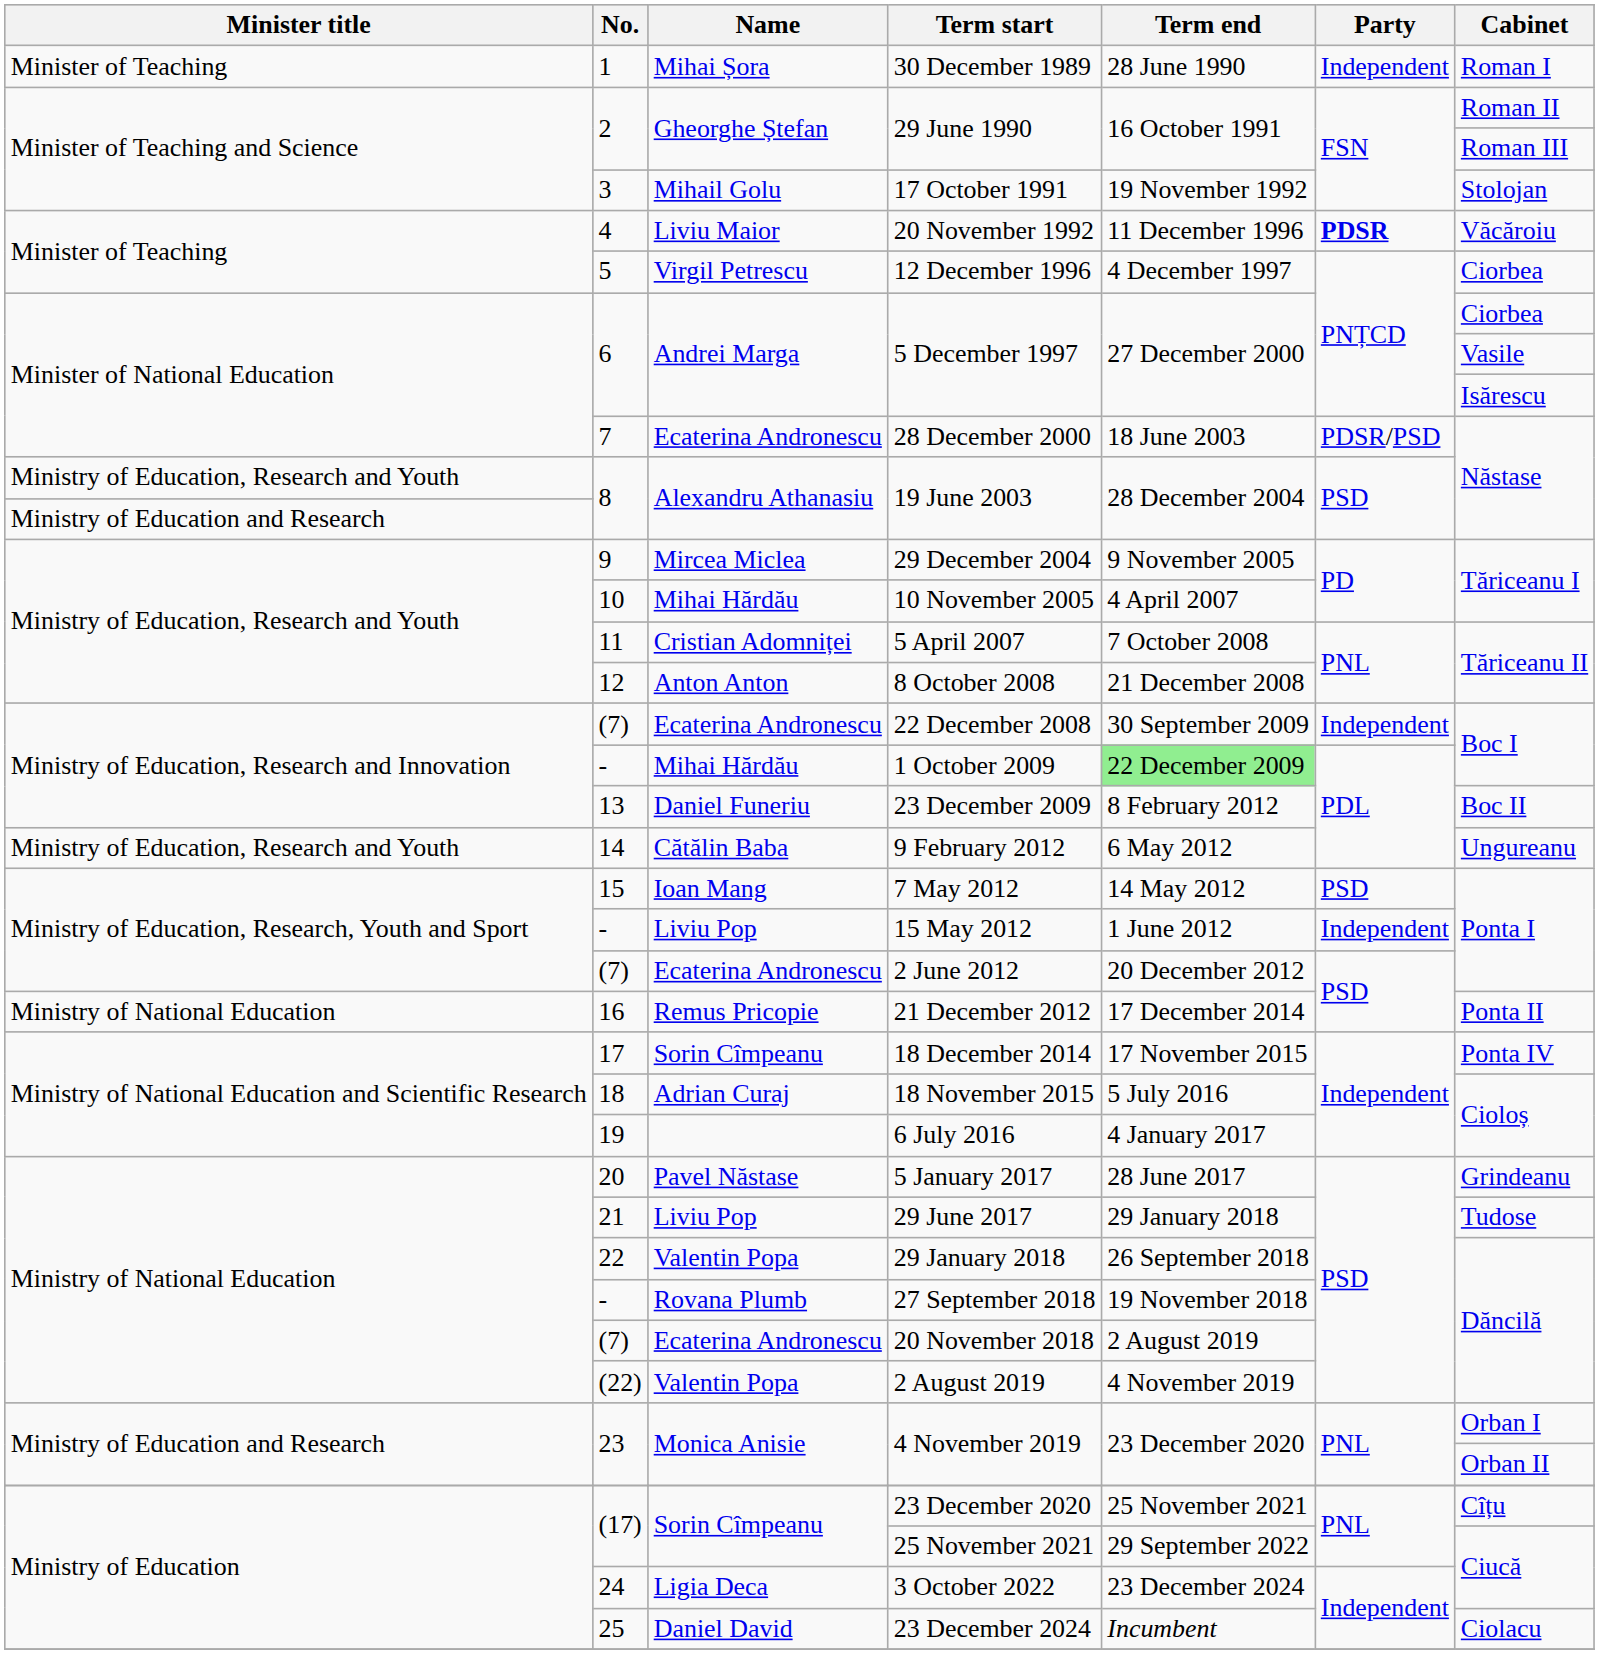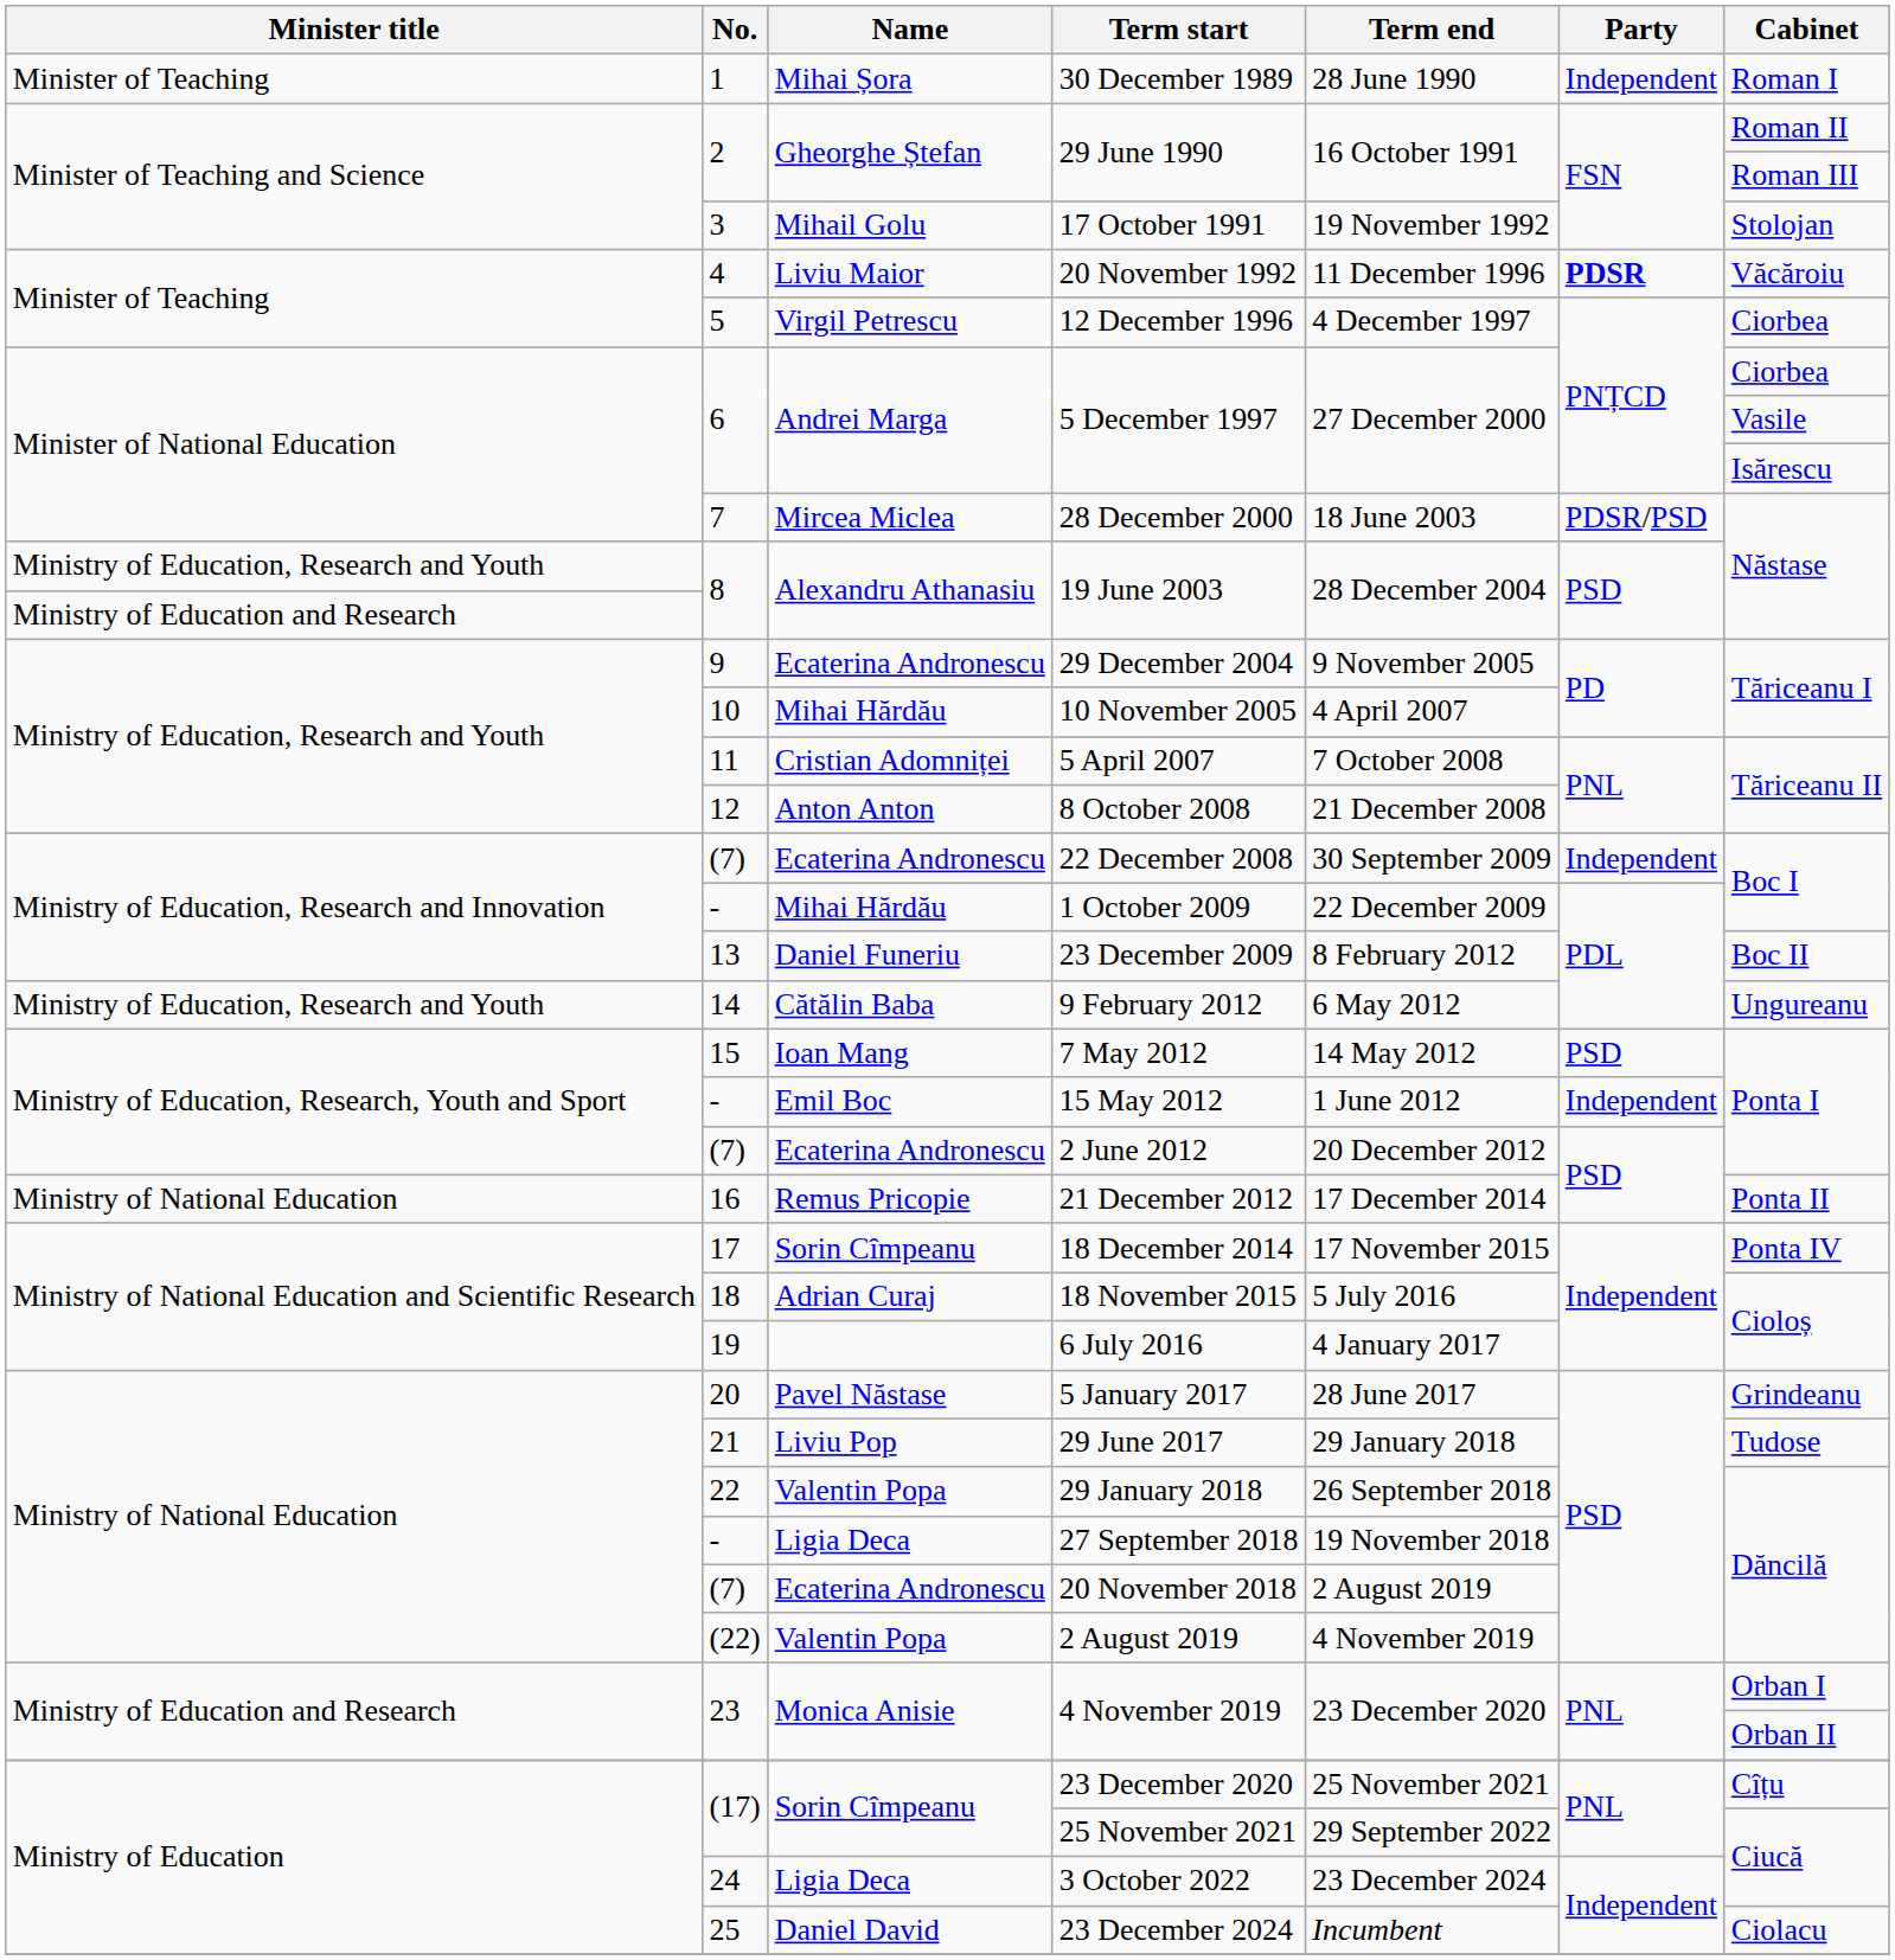 <table class="wikitable">
 <tr>
 <th>Minister title</th>
 <th>No.</th>
 <th>Name</th>
 <th>Term start</th>
 <th>Term end</th>
 <th>Party</th>
 <th>Cabinet</th>
 </tr>
 <tr>
 <td>Minister of Teaching</td>
 <td>1</td>
 <td><a href='#'>Mihai Șora</a></td>
 <td>30 December 1989</td>
 <td>28 June 1990</td>
 <td><a href='#'>Independent</a></td>
 <td><a href='#'>Roman I</a></td>
 </tr>
 <tr>
 <td rowspan="3">Minister of Teaching and Science</td>
 <td rowspan="2">2</td>
 <td rowspan="2"><a href='#'>Gheorghe Ștefan</a></td>
 <td rowspan="2">29 June 1990</td>
 <td rowspan="2">16 October 1991</td>
 <td rowspan="3"><a href='#'>FSN</a></td>
 <td><a href='#'>Roman II</a></td>
 </tr>
 <tr>
 <td><a href='#'>Roman III</a></td>
 </tr>
 <tr>
 <td>3</td>
 <td><a href='#'>Mihail Golu</a></td>
 <td>17 October 1991</td>
 <td>19 November 1992</td>
 <td><a href='#'>Stolojan</a></td>
 </tr>
 <tr>
 <td rowspan="2">Minister of Teaching</td>
 <td>4</td>
 <td><a href='#'>Liviu Maior</a></td>
 <td>20 November 1992</td>
 <td>11 December 1996</td>
 <td><strong><a href='#'>PDSR</a></strong></td>
 <td><a href='#'>Văcăroiu</a></td>
 </tr>
 <tr>
 <td>5</td>
 <td><a href='#'>Virgil Petrescu</a></td>
 <td>12 December 1996</td>
 <td>4 December 1997</td>
 <td rowspan="4"><a href='#'>PNȚCD</a></td>
 <td><a href='#'>Ciorbea</a></td>
 </tr>
 <tr>
 <td rowspan="4">Minister of National Education</td>
 <td rowspan="3">6</td>
 <td rowspan="3"><a href='#'>Andrei Marga</a></td>
 <td rowspan="3">5 December 1997</td>
 <td rowspan="3">27 December 2000</td>
 <td><a href='#'>Ciorbea</a></td>
 </tr>
 <tr>
 <td><a href='#'>Vasile</a></td>
 </tr>
 <tr>
 <td><a href='#'>Isărescu</a></td>
 </tr>
 <tr>
 <td>7</td>
-<td><a href='#'>Ecaterina Andronescu</a></td>
+<td><a href='#'>Mircea Miclea</a></td>
 <td>28 December 2000</td>
 <td>18 June 2003</td>
 <td><a href='#'>PDSR</a>/<a href='#'>PSD</a></td>
 <td rowspan="3"><a href='#'>Năstase</a></td>
 </tr>
 <tr>
 <td>Ministry of Education, Research and Youth</td>
 <td rowspan="2">8</td>
 <td rowspan="2"><a href='#'>Alexandru Athanasiu</a></td>
 <td rowspan="2">19 June 2003</td>
 <td rowspan="2">28 December 2004</td>
 <td rowspan="2"><a href='#'>PSD</a></td>
 </tr>
 <tr>
 <td>Ministry of Education and Research</td>
 </tr>
 <tr>
 <td rowspan="4">Ministry of Education, Research and Youth</td>
 <td>9</td>
-<td><a href='#'>Mircea Miclea</a></td>
+<td><a href='#'>Ecaterina Andronescu</a></td>
 <td>29 December 2004</td>
 <td>9 November 2005</td>
 <td rowspan="2"><a href='#'>PD</a></td>
 <td rowspan="2"><a href='#'>Tăriceanu I</a></td>
 </tr>
 <tr>
 <td>10</td>
 <td><a href='#'>Mihai Hărdău</a></td>
 <td>10 November 2005</td>
 <td>4 April 2007</td>
 </tr>
 <tr>
 <td>11</td>
 <td><a href='#'>Cristian Adomniței</a></td>
 <td>5 April 2007</td>
 <td>7 October 2008</td>
 <td rowspan="2"><a href='#'>PNL</a></td>
 <td rowspan="2"><a href='#'>Tăriceanu II</a></td>
 </tr>
 <tr>
 <td>12</td>
 <td><a href='#'>Anton Anton</a></td>
 <td>8 October 2008</td>
 <td>21 December 2008</td>
 </tr>
 <tr>
 <td rowspan="3">Ministry of Education, Research and Innovation</td>
 <td>(7)</td>
 <td><a href='#'>Ecaterina Andronescu</a></td>
 <td>22 December 2008</td>
 <td>30 September 2009</td>
 <td><a href='#'>Independent</a></td>
 <td rowspan="2"><a href='#'>Boc I</a></td>
 </tr>
 <tr>
 <td>-</td>
 <td><a href='#'>Mihai Hărdău</a></td>
 <td>1 October 2009</td>
-<td style="background: lightgreen;">22 December 2009</td>
+<td>22 December 2009</td>
 <td rowspan="4"><a href='#'>PDL</a></td>
 </tr>
 <tr>
 <td>13</td>
 <td><a href='#'>Daniel Funeriu</a></td>
 <td>23 December 2009</td>
 <td>8 February 2012</td>
 <td rowspan="1"><a href='#'>Boc II</a></td>
 </tr>
 <tr>
 <td>Ministry of Education, Research and Youth</td>
 <td rowspan="2">14</td>
 <td rowspan="2"><a href='#'>Cătălin Baba</a></td>
 <td rowspan="2">9 February 2012</td>
 <td rowspan="2">6 May 2012</td>
 <td rowspan="2"><a href='#'>Ungureanu</a></td>
 </tr>
 <tr>
 <td rowspan="4">Ministry of Education, Research, Youth and Sport</td>
 </tr>
 <tr>
 <td>15</td>
 <td><a href='#'>Ioan Mang</a></td>
 <td>7 May 2012</td>
 <td>14 May 2012</td>
 <td><a href='#'>PSD</a></td>
 <td rowspan="3"><a href='#'>Ponta I</a></td>
 </tr>
 <tr>
 <td>-</td>
-<td><a href='#'>Liviu Pop</a></td>
+<td><a href='#'>Emil Boc</a></td>
 <td>15 May 2012</td>
 <td>1 June 2012</td>
 <td><a href='#'>Independent</a></td>
 </tr>
 <tr>
 <td>(7)</td>
 <td><a href='#'>Ecaterina Andronescu</a></td>
 <td>2 June 2012</td>
 <td>20 December 2012</td>
 <td rowspan="2"><a href='#'>PSD</a></td>
 </tr>
 <tr>
 <td>Ministry of National Education</td>
 <td>16</td>
 <td><a href='#'>Remus Pricopie</a></td>
 <td>21 December 2012</td>
 <td>17 December 2014</td>
 <td><a href='#'>Ponta II</a></td>
 </tr>
 <tr>
 <td rowspan="3">Ministry of National Education and Scientific Research</td>
 <td>17</td>
 <td><a href='#'>Sorin Cîmpeanu</a></td>
 <td>18 December 2014</td>
 <td>17 November 2015</td>
 <td rowspan="3"><a href='#'>Independent</a></td>
 <td><a href='#'>Ponta IV</a></td>
 </tr>
 <tr>
 <td>18</td>
 <td><a href='#'>Adrian Curaj</a></td>
 <td>18 November 2015</td>
 <td>5 July 2016</td>
 <td rowspan="2"><a href='#'>Cioloș</a></td>
 </tr>
 <tr>
 <td>19</td>
 <td></td>
 <td>6 July 2016</td>
 <td>4 January 2017</td>
 </tr>
 <tr>
 <td rowspan="6">Ministry of National Education</td>
 <td>20</td>
 <td><a href='#'>Pavel Năstase</a></td>
 <td>5 January 2017</td>
 <td>28 June 2017</td>
 <td rowspan="6"><a href='#'>PSD</a></td>
 <td><a href='#'>Grindeanu</a></td>
 </tr>
 <tr>
 <td>21</td>
 <td><a href='#'>Liviu Pop</a></td>
 <td>29 June 2017</td>
 <td>29 January 2018</td>
 <td><a href='#'>Tudose</a></td>
 </tr>
 <tr>
 <td>22</td>
 <td><a href='#'>Valentin Popa</a></td>
 <td>29 January 2018</td>
 <td>26 September 2018</td>
 <td rowspan="4"><a href='#'>Dăncilă</a></td>
 </tr>
 <tr>
 <td>-</td>
-<td><a href='#'>Rovana Plumb</a></td>
+<td><a href='#'>Ligia Deca</a></td>
 <td>27 September 2018</td>
 <td>19 November 2018</td>
 </tr>
 <tr>
 <td>(7)</td>
 <td><a href='#'>Ecaterina Andronescu</a></td>
 <td>20 November 2018</td>
 <td>2 August 2019</td>
 </tr>
 <tr>
 <td>(22)</td>
 <td><a href='#'>Valentin Popa</a></td>
 <td>2 August 2019</td>
 <td>4 November 2019</td>
 </tr>
 <tr>
 <td rowspan="2">Ministry of Education and Research</td>
 <td rowspan="2">23</td>
 <td rowspan="2"><a href='#'>Monica Anisie</a></td>
 <td rowspan="2">4 November 2019</td>
 <td rowspan="2">23 December 2020</td>
 <td rowspan="2"><a href='#'>PNL</a></td>
 <td><a href='#'>Orban I</a></td>
 </tr>
 <tr>
 <td><a href='#'>Orban II</a></td>
 </tr>
 <tr>
 </tr>
 <tr>
 <td rowspan="4">Ministry of Education</td>
 <td rowspan="2">(17)</td>
 <td rowspan="2"><a href='#'>Sorin Cîmpeanu</a></td>
 <td>23 December 2020</td>
 <td>25 November 2021</td>
 <td rowspan="2"><a href='#'>PNL</a></td>
 <td><a href='#'>Cîțu</a></td>
 </tr>
 <tr>
 <td>25 November 2021</td>
 <td>29 September 2022</td>
 <td rowspan="2"><a href='#'>Ciucă</a></td>
 </tr>
 <tr>
 <td>24</td>
 <td><a href='#'>Ligia Deca</a></td>
 <td>3 October 2022</td>
 <td>23 December 2024</td>
 <td rowspan="2"><a href='#'>Independent</a></td>
 </tr>
 <tr>
 <td>25</td>
 <td><a href='#'>Daniel David</a></td>
 <td>23 December 2024</td>
 <td><em>Incumbent</em></td>
 <td><a href='#'>Ciolacu</a></td>
 </tr>
 <tr>
 </tr>
 </table>
